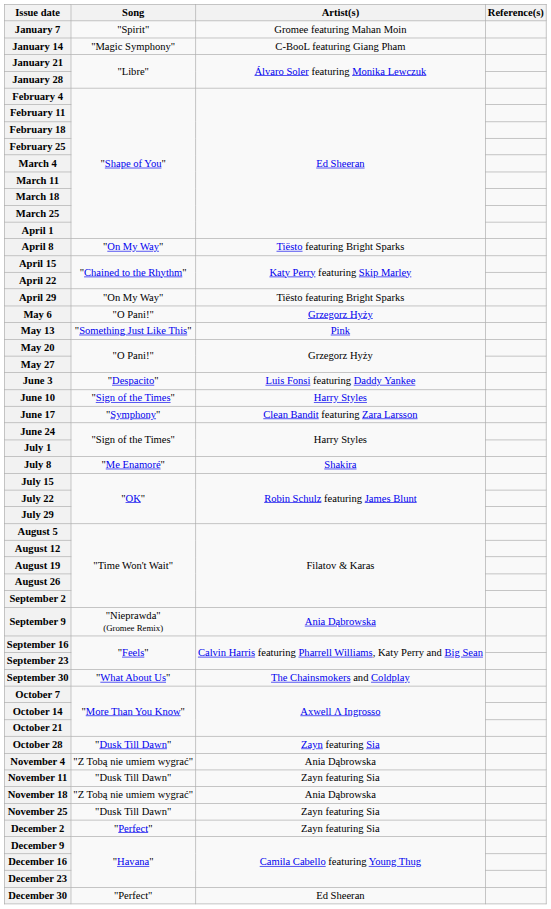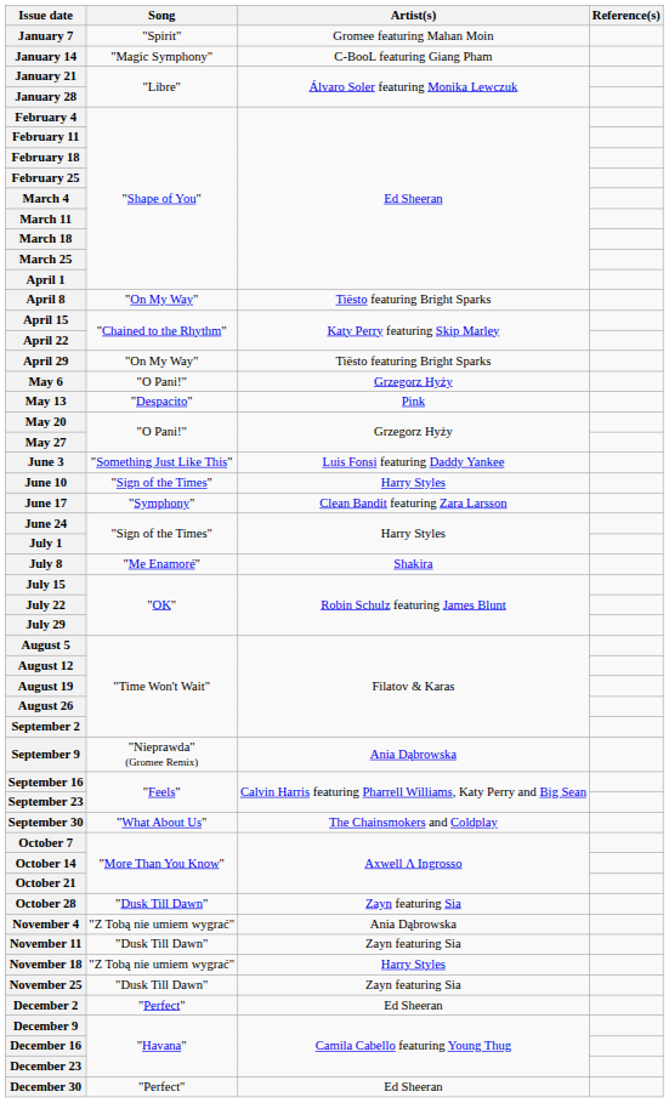 <table class="wikitable plainrowheaders" style="text-align: center">
 <tr>
 <th>Issue date</th>
 <th>Song</th>
 <th>Artist(s)</th>
 <th>Reference(s)</th>
 </tr>
 <tr>
 <th scope="row">January 7</th>
 <td>"Spirit"</td>
 <td>Gromee featuring Mahan Moin</td>
 <td></td>
 </tr>
 <tr>
 <th scope="row">January 14</th>
 <td>"Magic Symphony"</td>
 <td>C-BooL featuring Giang Pham</td>
 <td></td>
 </tr>
 <tr>
 <th scope="row">January 21</th>
 <td rowspan=2>"Libre"</td>
 <td rowspan=2><a href='#'>Álvaro Soler</a> featuring <a href='#'>Monika Lewczuk</a></td>
 <td></td>
 </tr>
 <tr>
 <th scope="row">January 28</th>
 <td></td>
 </tr>
 <tr>
 <th scope="row">February 4</th>
 <td rowspan=9>"<a href='#'>Shape of You</a>"</td>
 <td rowspan=9><a href='#'>Ed Sheeran</a></td>
 <td></td>
 </tr>
 <tr>
 <th scope="row">February 11</th>
 <td></td>
 </tr>
 <tr>
 <th scope="row">February 18</th>
 <td></td>
 </tr>
 <tr>
 <th scope="row">February 25</th>
 <td></td>
 </tr>
 <tr>
 <th scope="row">March 4</th>
 <td></td>
 </tr>
 <tr>
 <th scope="row">March 11</th>
 <td></td>
 </tr>
 <tr>
 <th scope="row">March 18</th>
 <td></td>
 </tr>
 <tr>
 <th scope="row">March 25</th>
 <td></td>
 </tr>
 <tr>
 <th scope="row">April 1</th>
 <td></td>
 </tr>
 <tr>
 <th scope="row">April 8</th>
 <td>"<a href='#'>On My Way</a>"</td>
 <td><a href='#'>Tiësto</a> featuring Bright Sparks</td>
 <td></td>
 </tr>
 <tr>
 <th scope="row">April 15</th>
 <td rowspan=2>"<a href='#'>Chained to the Rhythm</a>"</td>
 <td rowspan=2><a href='#'>Katy Perry</a> featuring <a href='#'>Skip Marley</a></td>
 <td></td>
 </tr>
 <tr>
 <th scope="row">April 22</th>
 <td></td>
 </tr>
 <tr>
 <th scope="row">April 29</th>
 <td>"On My Way"</td>
 <td>Tiësto featuring Bright Sparks</td>
 <td></td>
 </tr>
 <tr>
 <th scope="row">May 6</th>
 <td>"O Pani!"</td>
 <td><a href='#'>Grzegorz Hyży</a></td>
 <td></td>
 </tr>
 <tr>
 <th scope="row">May 13</th>
-<td>"<a href='#'>Something Just Like This</a>"</td>
+<td>"<a href='#'>Despacito</a>"</td>
 <td><a href='#'>Pink</a></td>
 <td></td>
 </tr>
 <tr>
 <th scope="row">May 20</th>
 <td rowspan=2>"O Pani!"</td>
 <td rowspan=2>Grzegorz Hyży</td>
 <td></td>
 </tr>
 <tr>
 <th scope="row">May 27</th>
 <td></td>
 </tr>
 <tr>
 <th scope="row">June 3</th>
-<td>"<a href='#'>Despacito</a>"</td>
+<td>"<a href='#'>Something Just Like This</a>"</td>
 <td><a href='#'>Luis Fonsi</a> featuring <a href='#'>Daddy Yankee</a></td>
 <td></td>
 </tr>
 <tr>
 <th scope="row">June 10</th>
 <td>"<a href='#'>Sign of the Times</a>"</td>
 <td><a href='#'>Harry Styles</a></td>
 <td></td>
 </tr>
 <tr>
 <th scope="row">June 17</th>
 <td>"<a href='#'>Symphony</a>"</td>
 <td><a href='#'>Clean Bandit</a> featuring <a href='#'>Zara Larsson</a></td>
 <td></td>
 </tr>
 <tr>
 <th scope="row">June 24</th>
 <td rowspan=2>"Sign of the Times"</td>
 <td rowspan=2>Harry Styles</td>
 <td></td>
 </tr>
 <tr>
 <th scope="row">July 1</th>
 <td></td>
 </tr>
 <tr>
 <th scope="row">July 8</th>
 <td>"<a href='#'>Me Enamoré</a>"</td>
 <td><a href='#'>Shakira</a></td>
 <td></td>
 </tr>
 <tr>
 <th scope="row">July 15</th>
 <td rowspan=3>"<a href='#'>OK</a>"</td>
 <td rowspan=3><a href='#'>Robin Schulz</a> featuring <a href='#'>James Blunt</a></td>
 <td></td>
 </tr>
 <tr>
 <th scope="row">July 22</th>
 <td></td>
 </tr>
 <tr>
 <th scope="row">July 29</th>
 <td></td>
 </tr>
 <tr>
 <th scope="row">August 5</th>
 <td rowspan=5>"Time Won't Wait"</td>
 <td rowspan=5>Filatov & Karas</td>
 <td></td>
 </tr>
 <tr>
 <th scope="row">August 12</th>
 <td></td>
 </tr>
 <tr>
 <th scope="row">August 19</th>
 <td></td>
 </tr>
 <tr>
 <th scope="row">August 26</th>
 <td></td>
 </tr>
 <tr>
 <th scope="row">September 2</th>
 <td></td>
 </tr>
 <tr>
 <th scope="row">September 9</th>
 <td>"Nieprawda"<br><small>(Gromee Remix)</small></td>
 <td><a href='#'>Ania Dąbrowska</a></td>
 <td></td>
 </tr>
 <tr>
 <th scope="row">September 16</th>
 <td rowspan=2>"<a href='#'>Feels</a>"</td>
 <td rowspan=2><a href='#'>Calvin Harris</a> featuring <a href='#'>Pharrell Williams</a>, Katy Perry and <a href='#'>Big Sean</a></td>
 <td></td>
 </tr>
 <tr>
 <th scope="row">September 23</th>
 <td></td>
 </tr>
 <tr>
 <th scope="row">September 30</th>
 <td>"<a href='#'>What About Us</a>"</td>
 <td><a href='#'>The Chainsmokers</a> and <a href='#'>Coldplay</a></td>
 <td></td>
 </tr>
 <tr>
 <th scope="row">October 7</th>
 <td rowspan=3>"<a href='#'>More Than You Know</a>"</td>
 <td rowspan=3><a href='#'>Axwell Λ Ingrosso</a></td>
 <td></td>
 </tr>
 <tr>
 <th scope="row">October 14</th>
 <td></td>
 </tr>
 <tr>
 <th scope="row">October 21</th>
 <td></td>
 </tr>
 <tr>
 <th scope="row">October 28</th>
 <td>"<a href='#'>Dusk Till Dawn</a>"</td>
 <td><a href='#'>Zayn</a> featuring <a href='#'>Sia</a></td>
 <td></td>
 </tr>
 <tr>
 <th scope="row">November 4</th>
 <td>"Z Tobą nie umiem wygrać"</td>
 <td>Ania Dąbrowska</td>
 <td></td>
 </tr>
 <tr>
 <th scope="row">November 11</th>
 <td>"Dusk Till Dawn"</td>
 <td>Zayn featuring Sia</td>
 <td></td>
 </tr>
 <tr>
 <th scope="row">November 18</th>
 <td>"Z Tobą nie umiem wygrać"</td>
-<td>Ania Dąbrowska</td>
+<td><a href='#'>Harry Styles</a></td>
 <td></td>
 </tr>
 <tr>
 <th scope="row">November 25</th>
 <td>"Dusk Till Dawn"</td>
 <td>Zayn featuring Sia</td>
 <td></td>
 </tr>
 <tr>
 <th scope="row">December 2</th>
 <td>"<a href='#'>Perfect</a>"</td>
-<td>Zayn featuring Sia</td>
+<td>Ed Sheeran</td>
 <td></td>
 </tr>
 <tr>
 <th scope="row">December 9</th>
 <td rowspan=3>"<a href='#'>Havana</a>"</td>
 <td rowspan=3><a href='#'>Camila Cabello</a> featuring <a href='#'>Young Thug</a></td>
 <td></td>
 </tr>
 <tr>
 <th scope="row">December 16</th>
 <td></td>
 </tr>
 <tr>
 <th scope="row">December 23</th>
 <td></td>
 </tr>
 <tr>
 <th scope="row">December 30</th>
 <td>"Perfect"</td>
 <td>Ed Sheeran</td>
 <td></td>
 </tr>
 </table>
